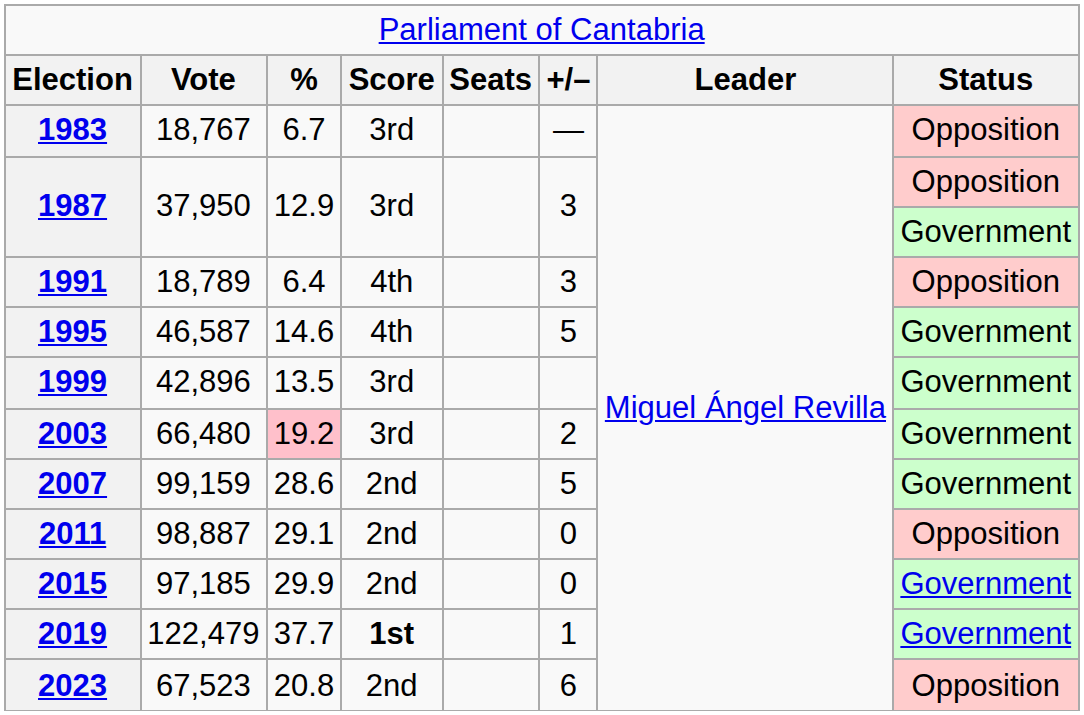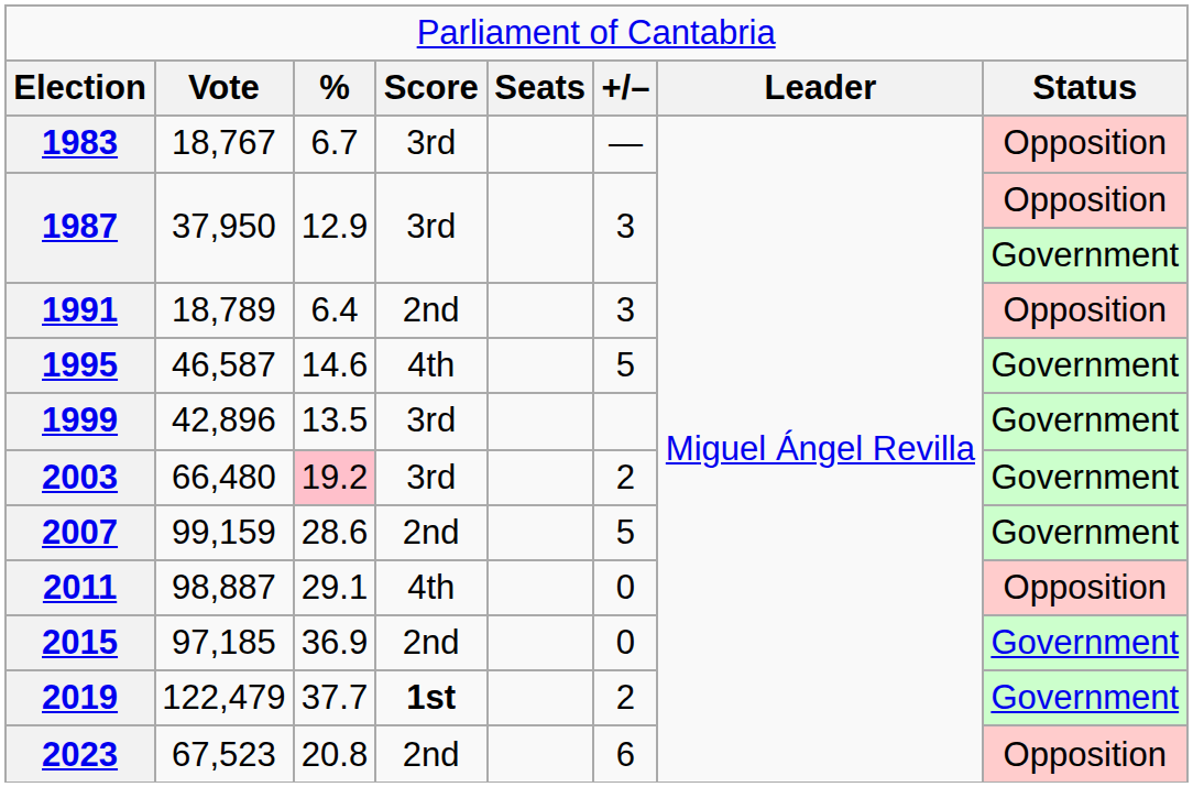 <table class="wikitable" style="font-size:97%; text-align:center;">
 <tr>
 <td colspan="8"><a href='#'>Parliament of Cantabria</a></td>
 </tr>
 <tr>
 <th>Election</th>
 <th>Vote</th>
 <th>%</th>
 <th>Score</th>
 <th>Seats</th>
 <th>+/–</th>
 <th>Leader</th>
 <th>Status</th>
 </tr>
 <tr>
 <th><a href='#'>1983</a></th>
 <td>18,767</td>
 <td>6.7</td>
 <td>3rd</td>
 <td></td>
 <td>—</td>
 <td rowspan="12"><a href='#'>Miguel Ángel Revilla</a></td>
 <td style="background-color:#fcc;">Opposition</td>
 </tr>
 <tr>
 <th rowspan="2"><a href='#'>1987</a></th>
 <td rowspan="2">37,950</td>
 <td rowspan="2">12.9</td>
 <td rowspan="2">3rd</td>
 <td rowspan="2"></td>
 <td rowspan="2">3</td>
 <td style="background-color:#fcc;">Opposition </td>
 </tr>
 <tr>
 <td style="background-color:#cfc;">Government </td>
 </tr>
 <tr>
 <th><a href='#'>1991</a></th>
 <td>18,789</td>
 <td>6.4</td>
-<td>4th</td>
+<td>2nd</td>
 <td></td>
 <td>3</td>
 <td style="background-color:#fcc;">Opposition</td>
 </tr>
 <tr>
 <th><a href='#'>1995</a></th>
 <td>46,587</td>
 <td>14.6</td>
 <td>4th</td>
 <td></td>
 <td>5</td>
 <td style="background-color:#cfc;">Government</td>
 </tr>
 <tr>
 <th><a href='#'>1999</a></th>
 <td>42,896</td>
 <td>13.5</td>
 <td>3rd</td>
 <td></td>
 <td></td>
 <td style="background-color:#cfc;">Government</td>
 </tr>
 <tr>
 <th><a href='#'>2003</a></th>
 <td>66,480</td>
 <td style="background: pink;">19.2</td>
 <td>3rd</td>
 <td></td>
 <td>2</td>
 <td style="background-color:#cfc;">Government</td>
 </tr>
 <tr>
 <th><a href='#'>2007</a></th>
 <td>99,159</td>
 <td>28.6</td>
 <td>2nd</td>
 <td></td>
 <td>5</td>
 <td style="background-color:#cfc;">Government</td>
 </tr>
 <tr>
 <th><a href='#'>2011</a></th>
 <td>98,887</td>
 <td>29.1</td>
-<td>2nd</td>
+<td>4th</td>
 <td></td>
 <td>0</td>
 <td style="background-color:#fcc;">Opposition</td>
 </tr>
 <tr>
 <th><a href='#'>2015</a></th>
 <td>97,185</td>
-<td>29.9</td>
+<td>36.9</td>
 <td>2nd</td>
 <td></td>
 <td>0</td>
 <td style="background-color:#cfc;"><a href='#'>Government</a></td>
 </tr>
 <tr>
 <th><a href='#'>2019</a></th>
 <td>122,479</td>
 <td>37.7</td>
 <td><strong>1st</strong></td>
 <td></td>
-<td>1</td>
+<td>2</td>
 <td style="background-color:#cfc;"><a href='#'>Government</a></td>
 </tr>
 <tr>
 <th><a href='#'>2023</a></th>
 <td>67,523</td>
 <td>20.8</td>
 <td>2nd</td>
 <td></td>
 <td>6</td>
 <td style="background-color:#fcc;">Opposition</td>
 </tr>
 </table>
